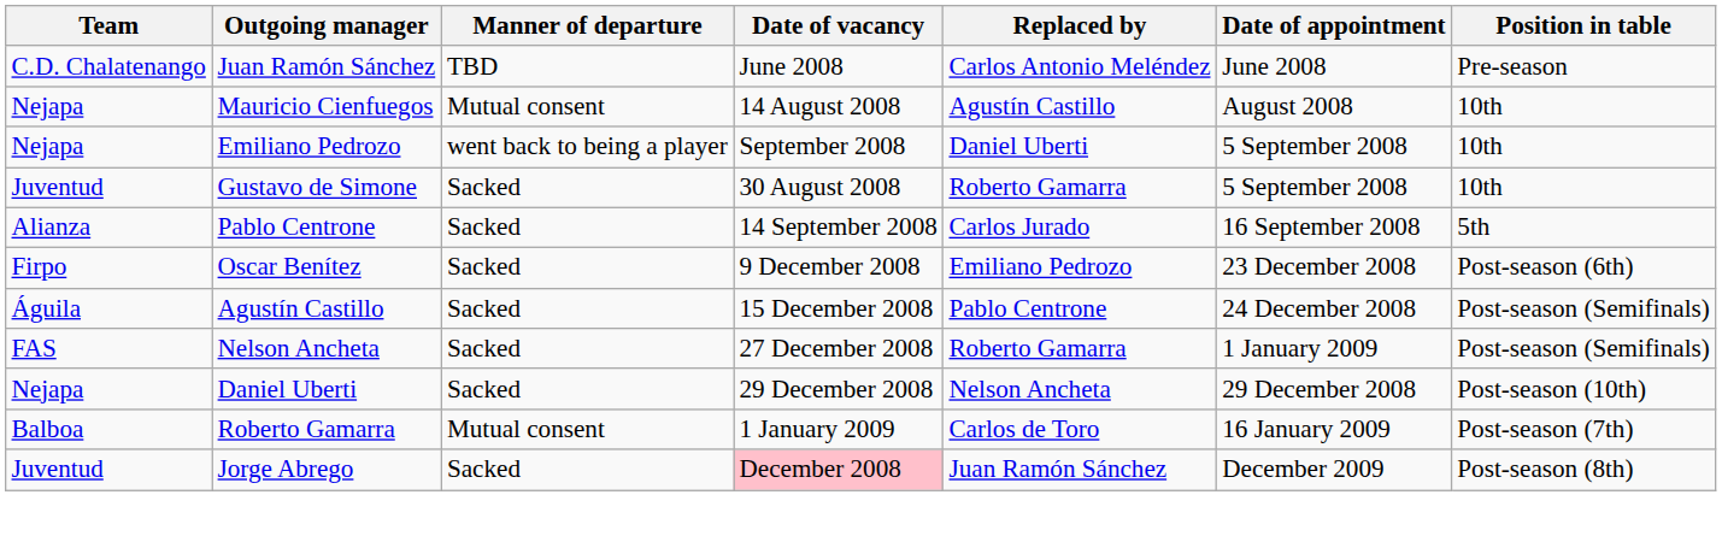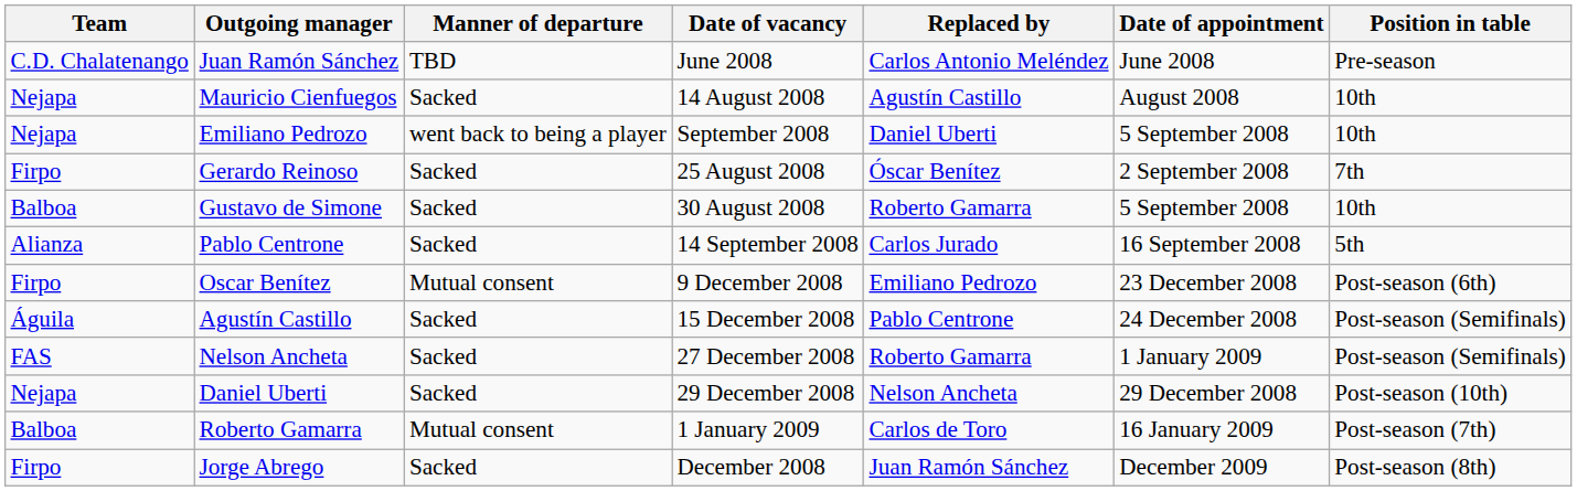 <table class="wikitable">
 <tr>
 <th>Team</th>
 <th>Outgoing manager</th>
 <th>Manner of departure</th>
 <th>Date of vacancy</th>
 <th>Replaced by</th>
 <th>Date of appointment</th>
 <th>Position in table</th>
 </tr>
 <tr>
 <td><a href='#'>C.D. Chalatenango</a></td>
 <td> <a href='#'>Juan Ramón Sánchez</a></td>
 <td>TBD</td>
 <td>June 2008</td>
 <td> <a href='#'>Carlos Antonio Meléndez</a></td>
 <td>June 2008</td>
 <td>Pre-season</td>
 </tr>
 <tr>
 <td><a href='#'>Nejapa</a></td>
 <td> <a href='#'>Mauricio Cienfuegos</a></td>
-<td>Mutual consent</td>
+<td>Sacked</td>
 <td>14 August 2008</td>
 <td> <a href='#'>Agustín Castillo</a></td>
 <td>August 2008</td>
 <td>10th</td>
 </tr>
 <tr>
 <td><a href='#'>Nejapa</a></td>
 <td> <a href='#'>Emiliano Pedrozo</a></td>
 <td>went back to being a player</td>
 <td>September 2008</td>
 <td> <a href='#'>Daniel Uberti</a></td>
 <td>5 September 2008</td>
 <td>10th</td>
 </tr>
 <tr>
-<td><a href='#'>Juventud</a></td>
+<td><a href='#'>Firpo</a></td>
+<td> <a href='#'>Gerardo Reinoso</a></td>
+<td>Sacked</td>
+<td>25 August 2008</td>
+<td> <a href='#'>Óscar Benítez</a></td>
+<td>2 September 2008</td>
+<td>7th</td>
+</tr>
+<tr>
+<td><a href='#'>Balboa</a></td>
 <td> <a href='#'>Gustavo de Simone</a></td>
 <td>Sacked</td>
 <td>30 August 2008</td>
 <td> <a href='#'>Roberto Gamarra</a></td>
 <td>5 September 2008</td>
 <td>10th</td>
 </tr>
 <tr>
 <td><a href='#'>Alianza</a></td>
 <td> <a href='#'>Pablo Centrone</a></td>
 <td>Sacked</td>
 <td>14 September 2008</td>
 <td> <a href='#'>Carlos Jurado</a></td>
 <td>16 September 2008</td>
 <td>5th</td>
 </tr>
 <tr>
 <td><a href='#'>Firpo</a></td>
 <td> <a href='#'>Oscar Benítez</a></td>
-<td>Sacked</td>
+<td>Mutual consent</td>
 <td>9 December 2008</td>
 <td> <a href='#'>Emiliano Pedrozo</a></td>
 <td>23 December 2008</td>
 <td>Post-season (6th)</td>
 </tr>
 <tr>
 <td><a href='#'>Águila</a></td>
 <td> <a href='#'>Agustín Castillo</a></td>
 <td>Sacked</td>
 <td>15 December 2008</td>
 <td> <a href='#'>Pablo Centrone</a></td>
 <td>24 December 2008</td>
 <td>Post-season (Semifinals)</td>
 </tr>
 <tr>
 <td><a href='#'>FAS</a></td>
 <td> <a href='#'>Nelson Ancheta</a></td>
 <td>Sacked</td>
 <td>27 December 2008</td>
 <td> <a href='#'>Roberto Gamarra</a></td>
 <td>1 January 2009</td>
 <td>Post-season (Semifinals)</td>
 </tr>
 <tr>
 <td><a href='#'>Nejapa</a></td>
 <td> <a href='#'>Daniel Uberti</a></td>
 <td>Sacked</td>
 <td>29 December 2008</td>
 <td> <a href='#'>Nelson Ancheta</a></td>
 <td>29 December 2008</td>
 <td>Post-season (10th)</td>
 </tr>
 <tr>
 <td><a href='#'>Balboa</a></td>
 <td> <a href='#'>Roberto Gamarra</a></td>
 <td>Mutual consent</td>
 <td>1 January 2009</td>
 <td> <a href='#'>Carlos de Toro</a></td>
 <td>16 January 2009</td>
 <td>Post-season (7th)</td>
 </tr>
 <tr>
-<td><a href='#'>Juventud</a></td>
+<td><a href='#'>Firpo</a></td>
 <td> <a href='#'>Jorge Abrego</a></td>
 <td>Sacked</td>
-<td style="background: pink;">December 2008</td>
+<td>December 2008</td>
 <td> <a href='#'>Juan Ramón Sánchez</a></td>
 <td>December 2009</td>
 <td>Post-season (8th)</td>
 </tr>
 </table>
